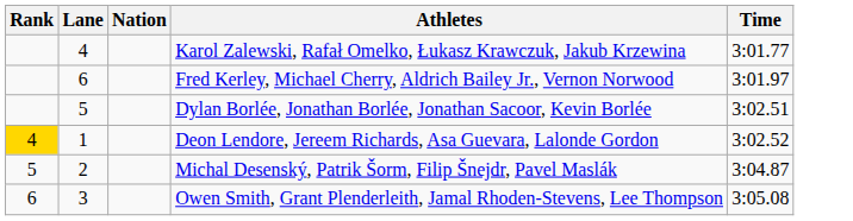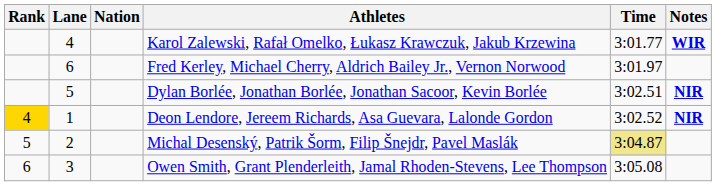 <table class="wikitable sortable" style="text-align:center">
 <tr>
 <th>Rank</th>
 <th>Lane</th>
 <th>Nation</th>
 <th>Athletes</th>
 <th>Time</th>
+<th>Notes</th>
 </tr>
 <tr>
 <td></td>
 <td>4</td>
 <td align=left></td>
 <td align=left><a href='#'>Karol Zalewski</a>, <a href='#'>Rafał Omelko</a>, <a href='#'>Łukasz Krawczuk</a>, <a href='#'>Jakub Krzewina</a></td>
 <td>3:01.77</td>
+<td><strong><a href='#'>WIR</a></strong></td>
 </tr>
 <tr>
 <td></td>
 <td>6</td>
 <td align=left></td>
 <td align=left><a href='#'>Fred Kerley</a>, <a href='#'>Michael Cherry</a>, <a href='#'>Aldrich Bailey Jr.</a>, <a href='#'>Vernon Norwood</a></td>
 <td>3:01.97</td>
+<td></td>
 </tr>
 <tr>
 <td></td>
 <td>5</td>
 <td align=left></td>
 <td align=left><a href='#'>Dylan Borlée</a>, <a href='#'>Jonathan Borlée</a>, <a href='#'>Jonathan Sacoor</a>, <a href='#'>Kevin Borlée</a></td>
 <td>3:02.51</td>
+<td><strong><a href='#'>NIR</a></strong></td>
 </tr>
 <tr>
 <td style="background: gold;">4</td>
 <td>1</td>
 <td align=left></td>
 <td align=left><a href='#'>Deon Lendore</a>, <a href='#'>Jereem Richards</a>, <a href='#'>Asa Guevara</a>, <a href='#'>Lalonde Gordon</a></td>
 <td>3:02.52</td>
+<td><strong><a href='#'>NIR</a></strong></td>
 </tr>
 <tr>
 <td>5</td>
 <td>2</td>
 <td align=left></td>
 <td align=left><a href='#'>Michal Desenský</a>, <a href='#'>Patrik Šorm</a>, <a href='#'>Filip Šnejdr</a>, <a href='#'>Pavel Maslák</a></td>
-<td>3:04.87</td>
+<td style="background: khaki;">3:04.87</td>
+<td></td>
 </tr>
 <tr>
 <td>6</td>
 <td>3</td>
 <td align=left></td>
 <td align=left><a href='#'>Owen Smith</a>, <a href='#'>Grant Plenderleith</a>, <a href='#'>Jamal Rhoden-Stevens</a>, <a href='#'>Lee Thompson</a></td>
 <td>3:05.08</td>
+<td></td>
 </tr>
 </table>
